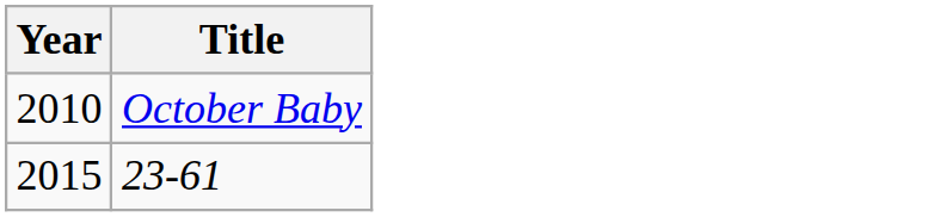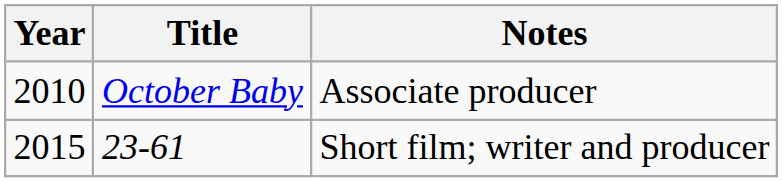 <table class="wikitable">
 <tr>
 <th>Year</th>
 <th>Title</th>
+<th>Notes</th>
 </tr>
 <tr>
 <td>2010</td>
 <td><em><a href='#'>October Baby</a></em></td>
+<td>Associate producer</td>
 </tr>
 <tr>
 <td>2015</td>
 <td><em>23-61</em></td>
+<td>Short film; writer and producer</td>
 </tr>
 </table>
